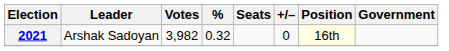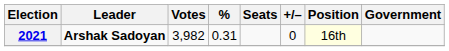 <table class="wikitable" style="text-align: center;">
 <tr>
 <th>Election</th>
 <th>Leader</th>
 <th>Votes</th>
 <th>%</th>
 <th>Seats</th>
 <th>+/–</th>
 <th>Position</th>
 <th>Government</th>
 </tr>
 <tr>
 <th rowspan="1"><a href='#'>2021</a></th>
-<td rowspan="1">Arshak Sadoyan</td>
+<td rowspan="1"><strong>Arshak Sadoyan</strong></td>
 <td rowspan="1">3,982</td>
-<td rowspan="1">0.32</td>
+<td rowspan="1">0.31</td>
 <td rowspan="1"></td>
 <td rowspan="1"> 0</td>
 <td rowspan="1" style="background: lightyellow;"> 16th</td>
 <td></td>
 </tr>
 <tr>
 </tr>
 </table>
